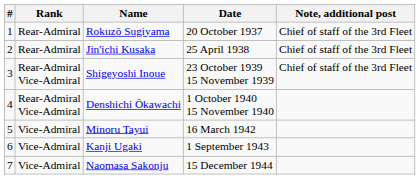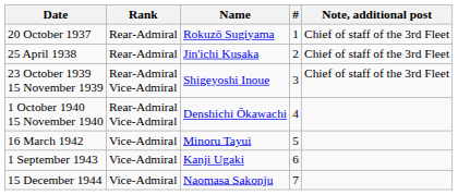 <table class=wikitable>
 <tr>
-<th>#</th>
+<th>Date</th>
 <th>Rank</th>
 <th>Name</th>
-<th>Date</th>
+<th>#</th>
 <th>Note, additional post</th>
 </tr>
 <tr>
-<td>1</td>
+<td>20 October 1937</td>
 <td>Rear-Admiral</td>
 <td><a href='#'>Rokuzō Sugiyama</a></td>
-<td>20 October 1937</td>
+<td>1</td>
 <td>Chief of staff of the 3rd Fleet</td>
 </tr>
 <tr>
-<td>2</td>
+<td>25 April 1938</td>
 <td>Rear-Admiral</td>
 <td><a href='#'>Jin'ichi Kusaka</a></td>
-<td>25 April 1938</td>
+<td>2</td>
 <td>Chief of staff of the 3rd Fleet</td>
 </tr>
 <tr>
-<td>3</td>
+<td>23 October 1939<br>15 November 1939</td>
 <td>Rear-Admiral<br>Vice-Admiral</td>
 <td><a href='#'>Shigeyoshi Inoue</a></td>
-<td>23 October 1939<br>15 November 1939</td>
+<td>3</td>
 <td>Chief of staff of the 3rd Fleet<br><br></td>
 </tr>
 <tr>
-<td>4</td>
+<td>1 October 1940<br>15 November 1940</td>
 <td>Rear-Admiral<br>Vice-Admiral</td>
 <td><a href='#'>Denshichi Ōkawachi</a></td>
-<td>1 October 1940<br>15 November 1940</td>
+<td>4</td>
 <td></td>
 </tr>
 <tr>
-<td>5</td>
+<td>16 March 1942</td>
 <td>Vice-Admiral</td>
 <td><a href='#'>Minoru Tayui</a></td>
-<td>16 March 1942</td>
+<td>5</td>
 <td></td>
 </tr>
 <tr>
-<td>6</td>
+<td>1 September 1943</td>
 <td>Vice-Admiral</td>
 <td><a href='#'>Kanji Ugaki</a></td>
-<td>1 September 1943</td>
+<td>6</td>
 <td></td>
 </tr>
 <tr>
-<td>7</td>
+<td>15 December 1944</td>
 <td>Vice-Admiral</td>
 <td><a href='#'>Naomasa Sakonju</a></td>
-<td>15 December 1944</td>
+<td>7</td>
 <td></td>
 </tr>
 </table>
